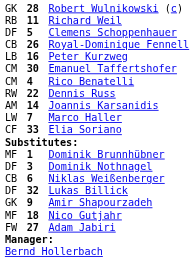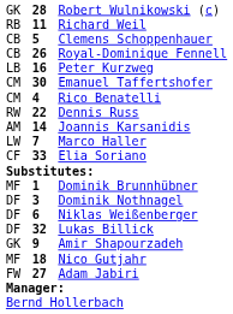 <table cellspacing="0" cellpadding="0" style="font-size:90%;margin:auto">
 <tr>
 <th width=25></th>
 <th width=25></th>
 </tr>
 <tr>
 <td>GK</td>
 <td><strong>28</strong></td>
 <td> <a href='#'>Robert Wulnikowski</a> (<a href='#'>c</a>)</td>
 </tr>
 <tr>
 <td>RB</td>
 <td><strong>11</strong></td>
 <td> <a href='#'>Richard Weil</a></td>
 </tr>
 <tr>
-<td>DF</td>
+<td>CB</td>
 <td><strong>5</strong></td>
 <td> <a href='#'>Clemens Schoppenhauer</a></td>
 </tr>
 <tr>
 <td>CB</td>
 <td><strong>26</strong></td>
 <td> <a href='#'>Royal-Dominique Fennell</a></td>
 <td></td>
 </tr>
 <tr>
 <td>LB</td>
 <td><strong>16</strong></td>
 <td> <a href='#'>Peter Kurzweg</a></td>
 <td></td>
 <td></td>
 </tr>
 <tr>
 <td>CM</td>
 <td><strong>30</strong></td>
 <td> <a href='#'>Emanuel Taffertshofer</a></td>
 </tr>
 <tr>
 <td>CM</td>
 <td><strong>4</strong></td>
 <td> <a href='#'>Rico Benatelli</a></td>
 </tr>
 <tr>
 <td>RW</td>
 <td><strong>22</strong></td>
 <td> <a href='#'>Dennis Russ</a></td>
 </tr>
 <tr>
 <td>AM</td>
 <td><strong>14</strong></td>
 <td> <a href='#'>Joannis Karsanidis</a></td>
 <td></td>
 <td></td>
 </tr>
 <tr>
 <td>LW</td>
 <td><strong>7</strong></td>
 <td> <a href='#'>Marco Haller</a></td>
 </tr>
 <tr>
 <td>CF</td>
 <td><strong>33</strong></td>
 <td> <a href='#'>Elia Soriano</a></td>
 <td></td>
 <td></td>
 </tr>
 <tr>
 <td colspan="4"><strong>Substitutes:</strong></td>
 </tr>
 <tr>
 <td>MF</td>
 <td><strong>1</strong></td>
 <td> <a href='#'>Dominik Brunnhübner</a></td>
 </tr>
 <tr>
 <td>DF</td>
 <td><strong>3</strong></td>
 <td> <a href='#'>Dominik Nothnagel</a></td>
 <td></td>
 <td></td>
 </tr>
 <tr>
-<td>CB</td>
+<td>DF</td>
 <td><strong>6</strong></td>
 <td> <a href='#'>Niklas Weißenberger</a></td>
 </tr>
 <tr>
 <td>DF</td>
 <td><strong>32</strong></td>
 <td> <a href='#'>Lukas Billick</a></td>
 <td></td>
 <td></td>
 </tr>
 <tr>
 <td>GK</td>
 <td><strong>9</strong></td>
 <td> <a href='#'>Amir Shapourzadeh</a></td>
 </tr>
 <tr>
 <td>MF</td>
 <td><strong>18</strong></td>
 <td> <a href='#'>Nico Gutjahr</a></td>
 </tr>
 <tr>
 <td>FW</td>
 <td><strong>27</strong></td>
 <td> <a href='#'>Adam Jabiri</a></td>
 <td></td>
 <td></td>
 </tr>
 <tr>
 <td colspan="4"><strong>Manager:</strong></td>
 </tr>
 <tr>
 <td colspan="4"> <a href='#'>Bernd Hollerbach</a></td>
 </tr>
 </table>
